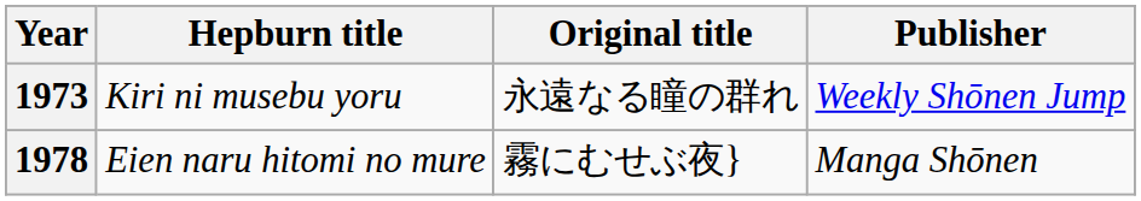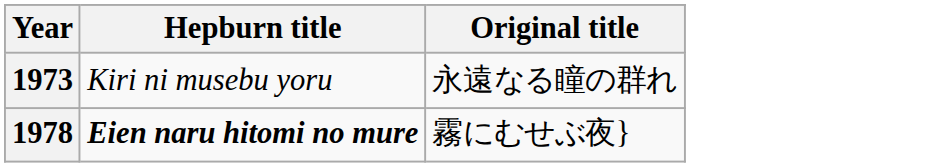 <table class="wikitable plainrowheaders sortable">
 <tr>
 <th scope="col">Year</th>
 <th scope="col">Hepburn title</th>
 <th scope="col">Original title</th>
-<th scope="col">Publisher</th>
 </tr>
 <tr>
 <th scope="row">1973</th>
 <td><em>Kiri ni musebu yoru</em></td>
 <td>永遠なる瞳の群れ</td>
-<td><em><a href='#'>Weekly Shōnen Jump</a></em></td>
 </tr>
 <tr>
 <th scope="row">1978</th>
-<td><em>Eien naru hitomi no mure</em></td>
+<td><strong><em>Eien naru hitomi no mure</em></strong></td>
 <td>霧にむせぶ夜}</td>
-<td><em>Manga Shōnen</em></td>
 </tr>
 </table>
